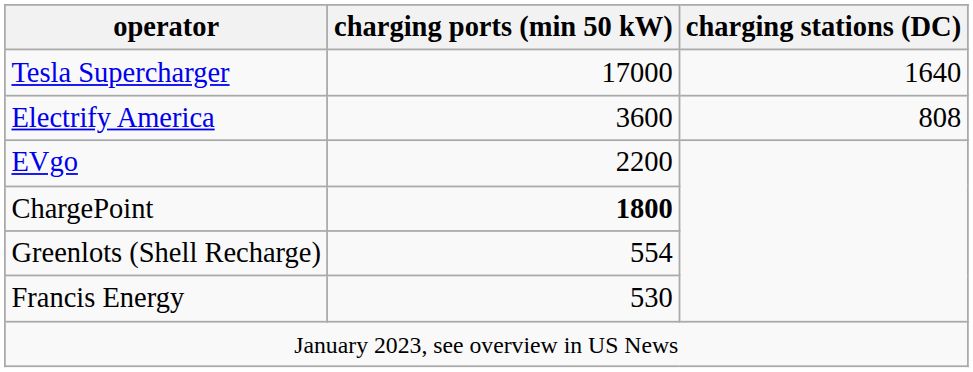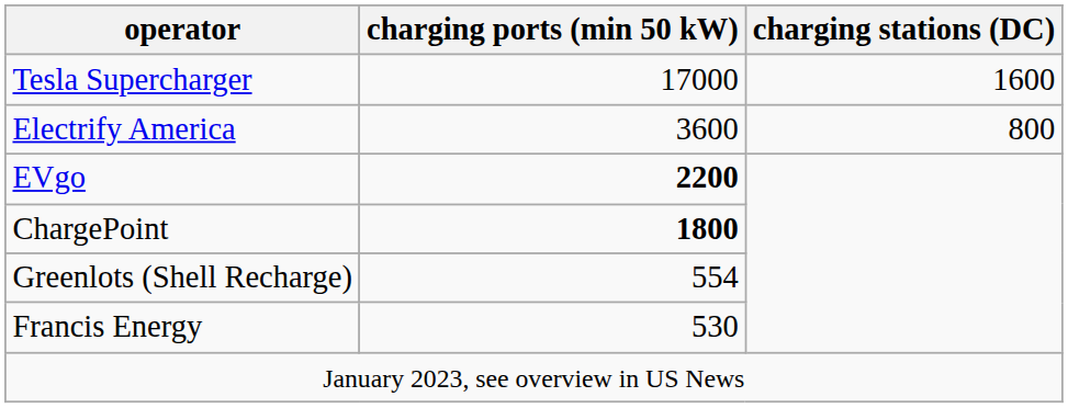 <table class="wikitable sortable" style="text-align:right">
 <tr>
 <th>operator</th>
 <th>charging ports (min 50 kW)</th>
 <th>charging stations (DC)</th>
 </tr>
 <tr>
 <td style="text-align:left"><a href='#'>Tesla Supercharger</a></td>
 <td>17000</td>
-<td>1640</td>
+<td>1600</td>
 </tr>
 <tr>
 <td style="text-align:left"><a href='#'>Electrify America</a></td>
 <td>3600</td>
-<td>808</td>
+<td>800</td>
 </tr>
 <tr>
 <td style="text-align:left"><a href='#'>EVgo</a></td>
-<td>2200</td>
+<td><strong>2200</strong></td>
 </tr>
 <tr>
 <td style="text-align:left">ChargePoint</td>
 <td><strong>1800</strong></td>
 </tr>
 <tr>
 <td style="text-align:left">Greenlots (Shell Recharge)</td>
 <td>554</td>
 </tr>
 <tr>
 <td style="text-align:left">Francis Energy</td>
 <td>530</td>
 </tr>
 <tr>
 <td colspan="3" style="text-align:center"><small>January 2023, see overview in US News</small></td>
 </tr>
 </table>
